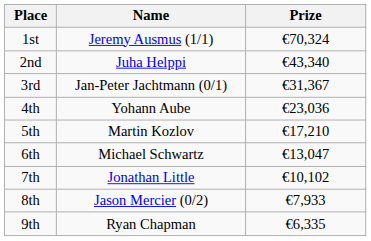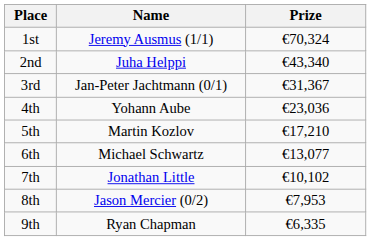 <table class="wikitable">
 <tr>
 <th width="50">Place</th>
 <th width="200">Name</th>
 <th width="125">Prize</th>
 </tr>
 <tr>
 <td align="center">1st</td>
 <td align="center"><a href='#'>Jeremy Ausmus</a> (1/1)</td>
 <td align="center">€70,324</td>
 </tr>
 <tr>
 <td align="center">2nd</td>
 <td align="center"><a href='#'>Juha Helppi</a></td>
 <td align="center">€43,340</td>
 </tr>
 <tr>
 <td align="center">3rd</td>
 <td align="center">Jan-Peter Jachtmann (0/1)</td>
 <td align="center">€31,367</td>
 </tr>
 <tr>
 <td align="center">4th</td>
 <td align="center">Yohann Aube</td>
 <td align="center">€23,036</td>
 </tr>
 <tr>
 <td align="center">5th</td>
 <td align="center">Martin Kozlov</td>
 <td align="center">€17,210</td>
 </tr>
 <tr>
 <td align="center">6th</td>
 <td align="center">Michael Schwartz</td>
-<td align="center">€13,047</td>
+<td align="center">€13,077</td>
 </tr>
 <tr>
 <td align="center">7th</td>
 <td align="center"><a href='#'>Jonathan Little</a></td>
 <td align="center">€10,102</td>
 </tr>
 <tr>
 <td align="center">8th</td>
 <td align="center"><a href='#'>Jason Mercier</a> (0/2)</td>
-<td align="center">€7,933</td>
+<td align="center">€7,953</td>
 </tr>
 <tr>
 <td align="center">9th</td>
 <td align="center">Ryan Chapman</td>
 <td align="center">€6,335</td>
 </tr>
 </table>
